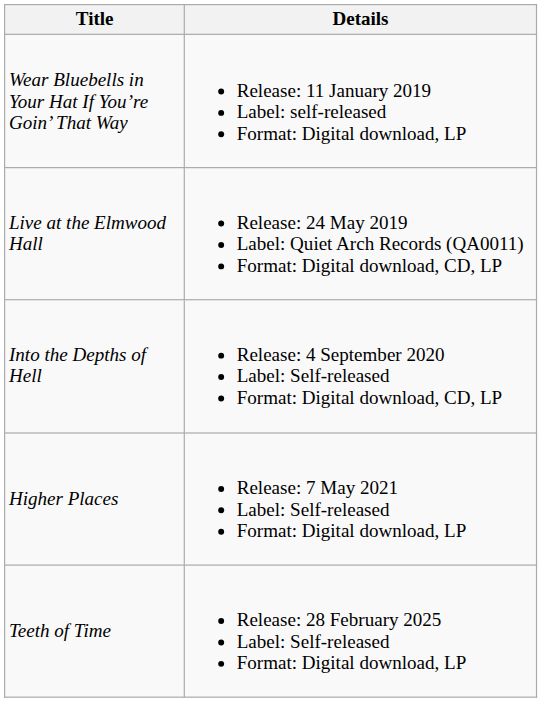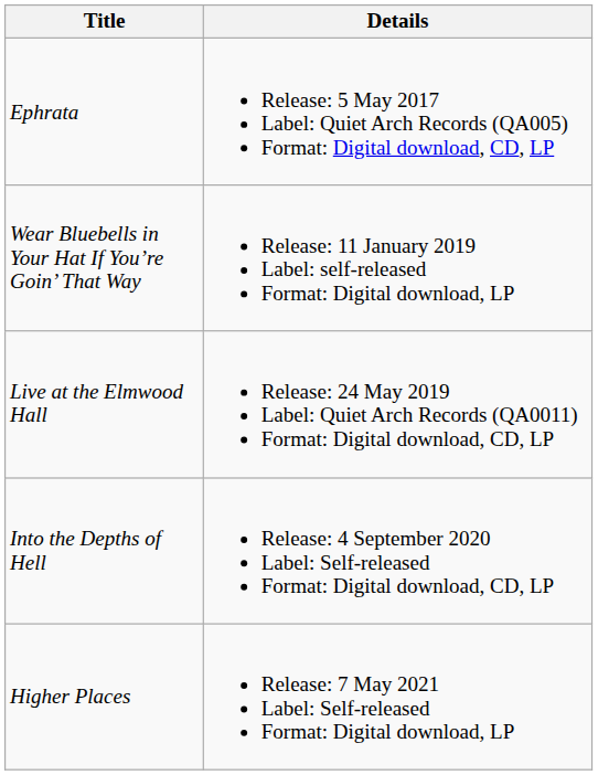 <table class="wikitable">
 <tr>
 <th style="width:9em;">Title</th>
 <th style="width:18em;">Details</th>
+</tr>
+<tr>
+<td><em>Ephrata</em></td>
+<td><br><ul><li>Release: 5 May 2017</li><li>Label: Quiet Arch Records (QA005)</li><li>Format: <a href='#'>Digital download</a>, <a href='#'>CD</a>, <a href='#'>LP</a></li></ul></td>
 </tr>
 <tr>
 <td><em>Wear Bluebells in Your Hat If You’re Goin’ That Way</em></td>
 <td><br><ul><li>Release: 11 January 2019</li><li>Label: self-released</li><li>Format: Digital download, LP</li></ul></td>
 </tr>
 <tr>
 <td><em>Live at the Elmwood Hall</em></td>
 <td><br><ul><li>Release:  24 May 2019</li><li>Label: Quiet Arch Records (QA0011)</li><li>Format: Digital download, CD, LP</li></ul></td>
 </tr>
 <tr>
 <td><em>Into the Depths of Hell</em></td>
 <td><br><ul><li>Release:  4 September 2020</li><li>Label: Self-released</li><li>Format: Digital download, CD, LP</li></ul></td>
 </tr>
 <tr>
 <td><em>Higher Places</em></td>
 <td><br><ul><li>Release:  7 May 2021</li><li>Label: Self-released</li><li>Format: Digital download, LP</li></ul></td>
 </tr>
-<tr>
-<td><em>Teeth of Time</em></td>
-<td><br><ul><li>Release: 28 February 2025</li><li>Label: Self-released</li><li>Format: Digital download, LP</li></ul></td>
-</tr>
 </table>
